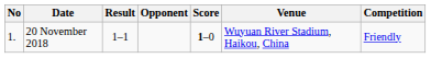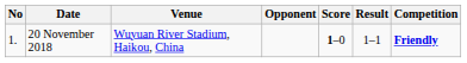 <table class="wikitable">
 <tr>
 <th>No</th>
 <th>Date</th>
-<th>Result</th>
+<th>Venue</th>
 <th>Opponent</th>
 <th>Score</th>
-<th>Venue</th>
+<th>Result</th>
 <th>Competition</th>
 </tr>
 <tr>
 <td>1.</td>
 <td>20 November 2018</td>
-<td align=center>1–1</td>
+<td><a href='#'>Wuyuan River Stadium</a>, <a href='#'>Haikou</a>, <a href='#'>China</a></td>
 <td></td>
 <td align=center><strong>1</strong>–0</td>
-<td><a href='#'>Wuyuan River Stadium</a>, <a href='#'>Haikou</a>, <a href='#'>China</a></td>
-<td><a href='#'>Friendly</a></td>
+<td align=center>1–1</td>
+<td><strong><a href='#'>Friendly</a></strong></td>
 </tr>
 </table>
